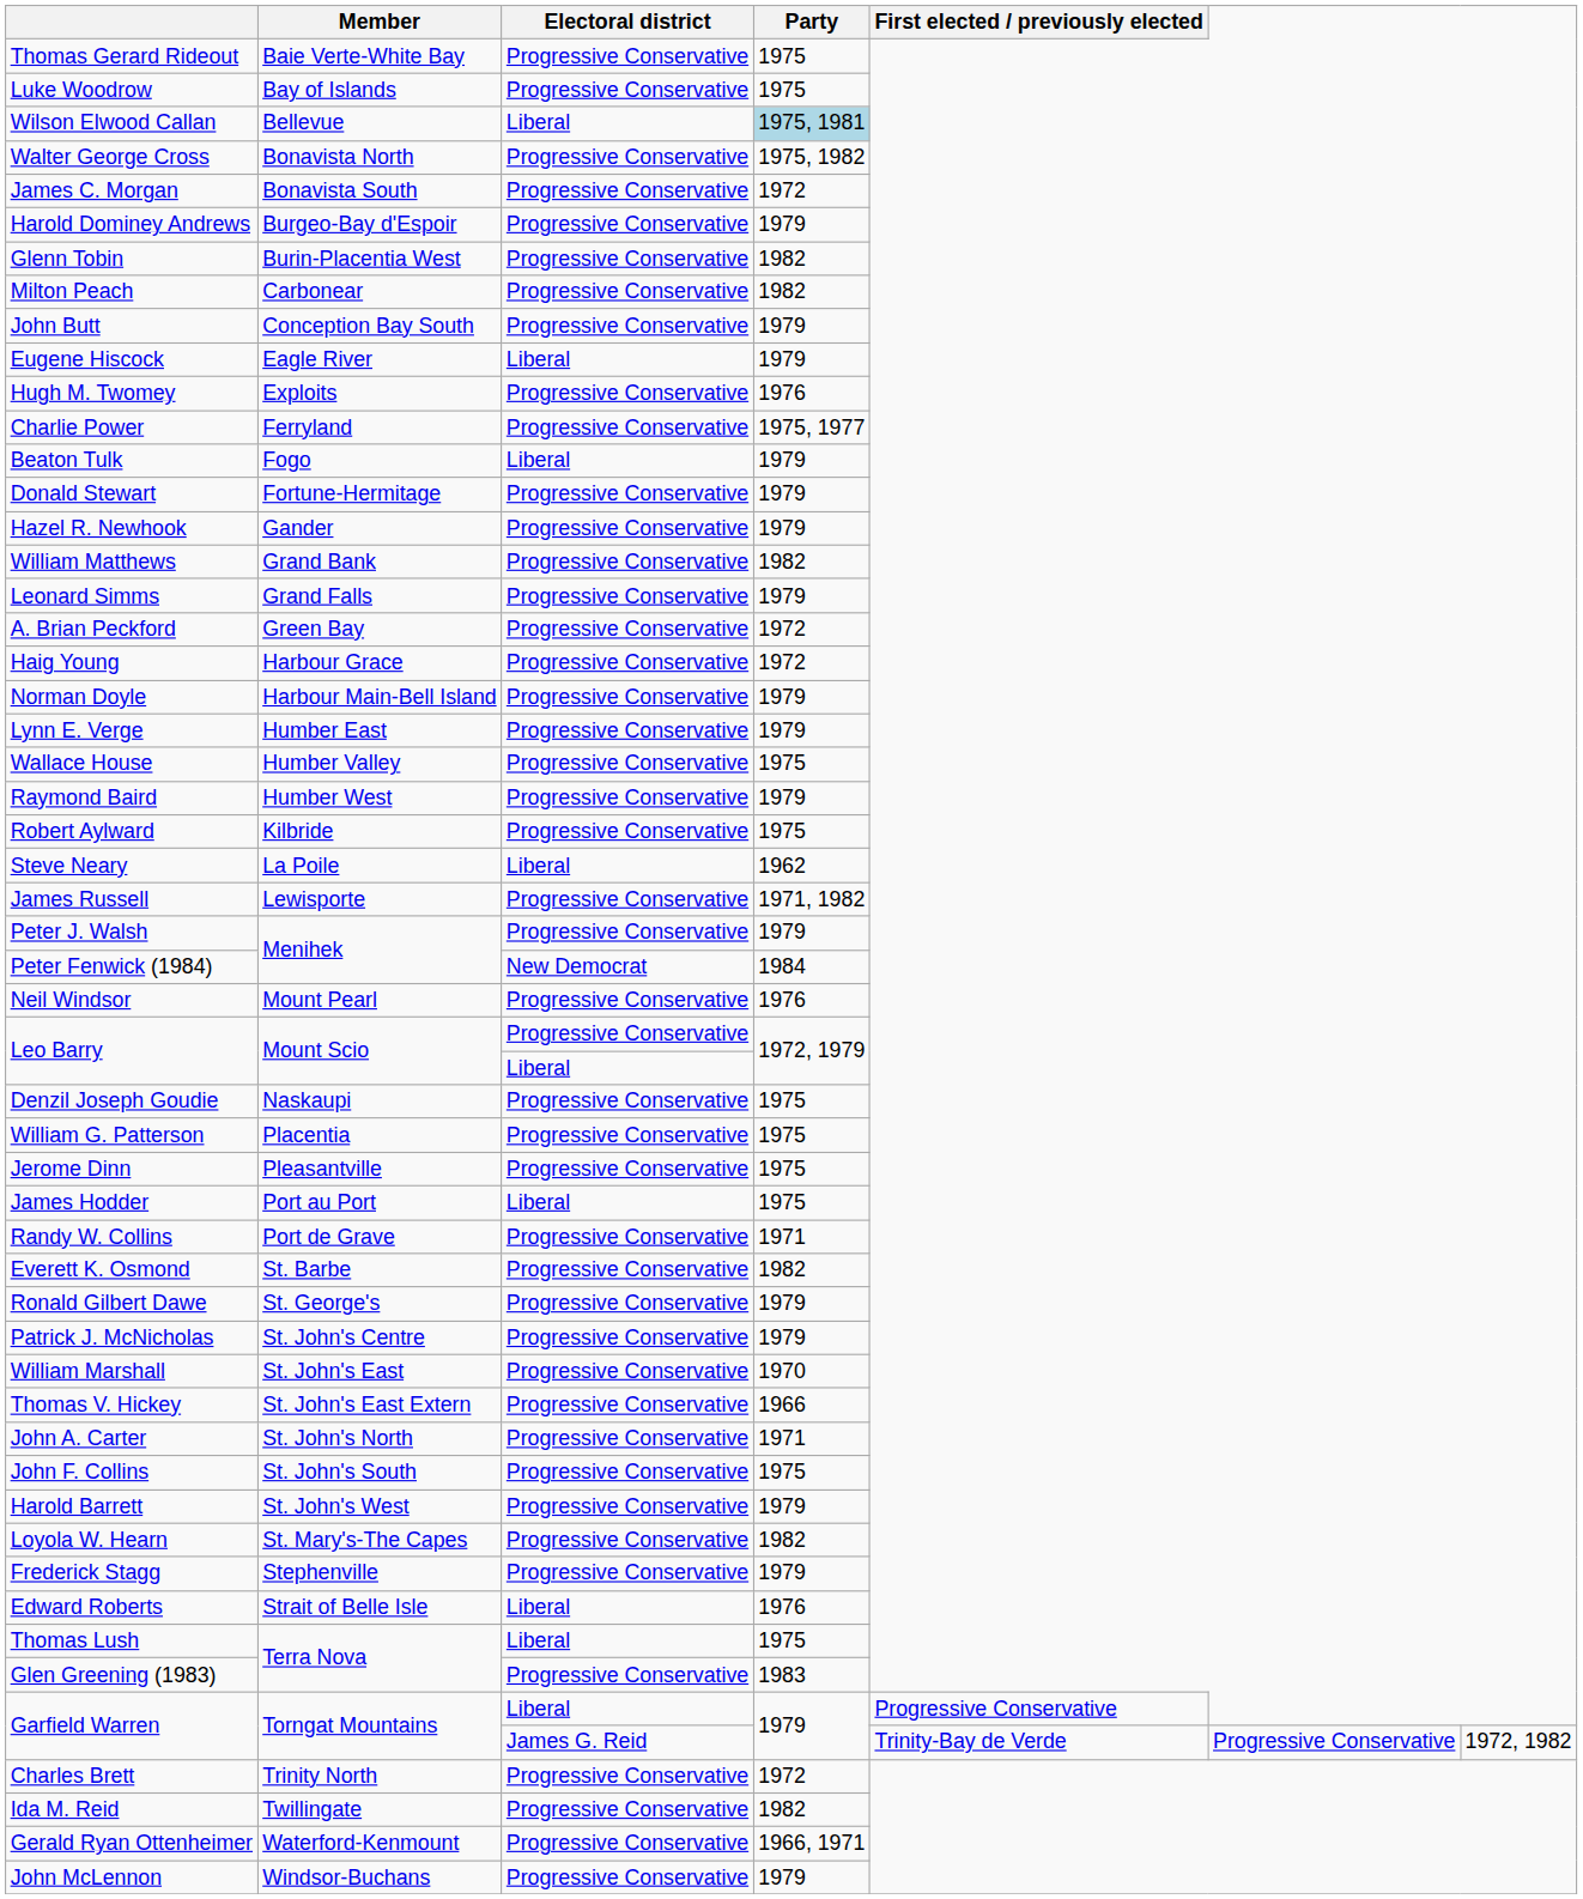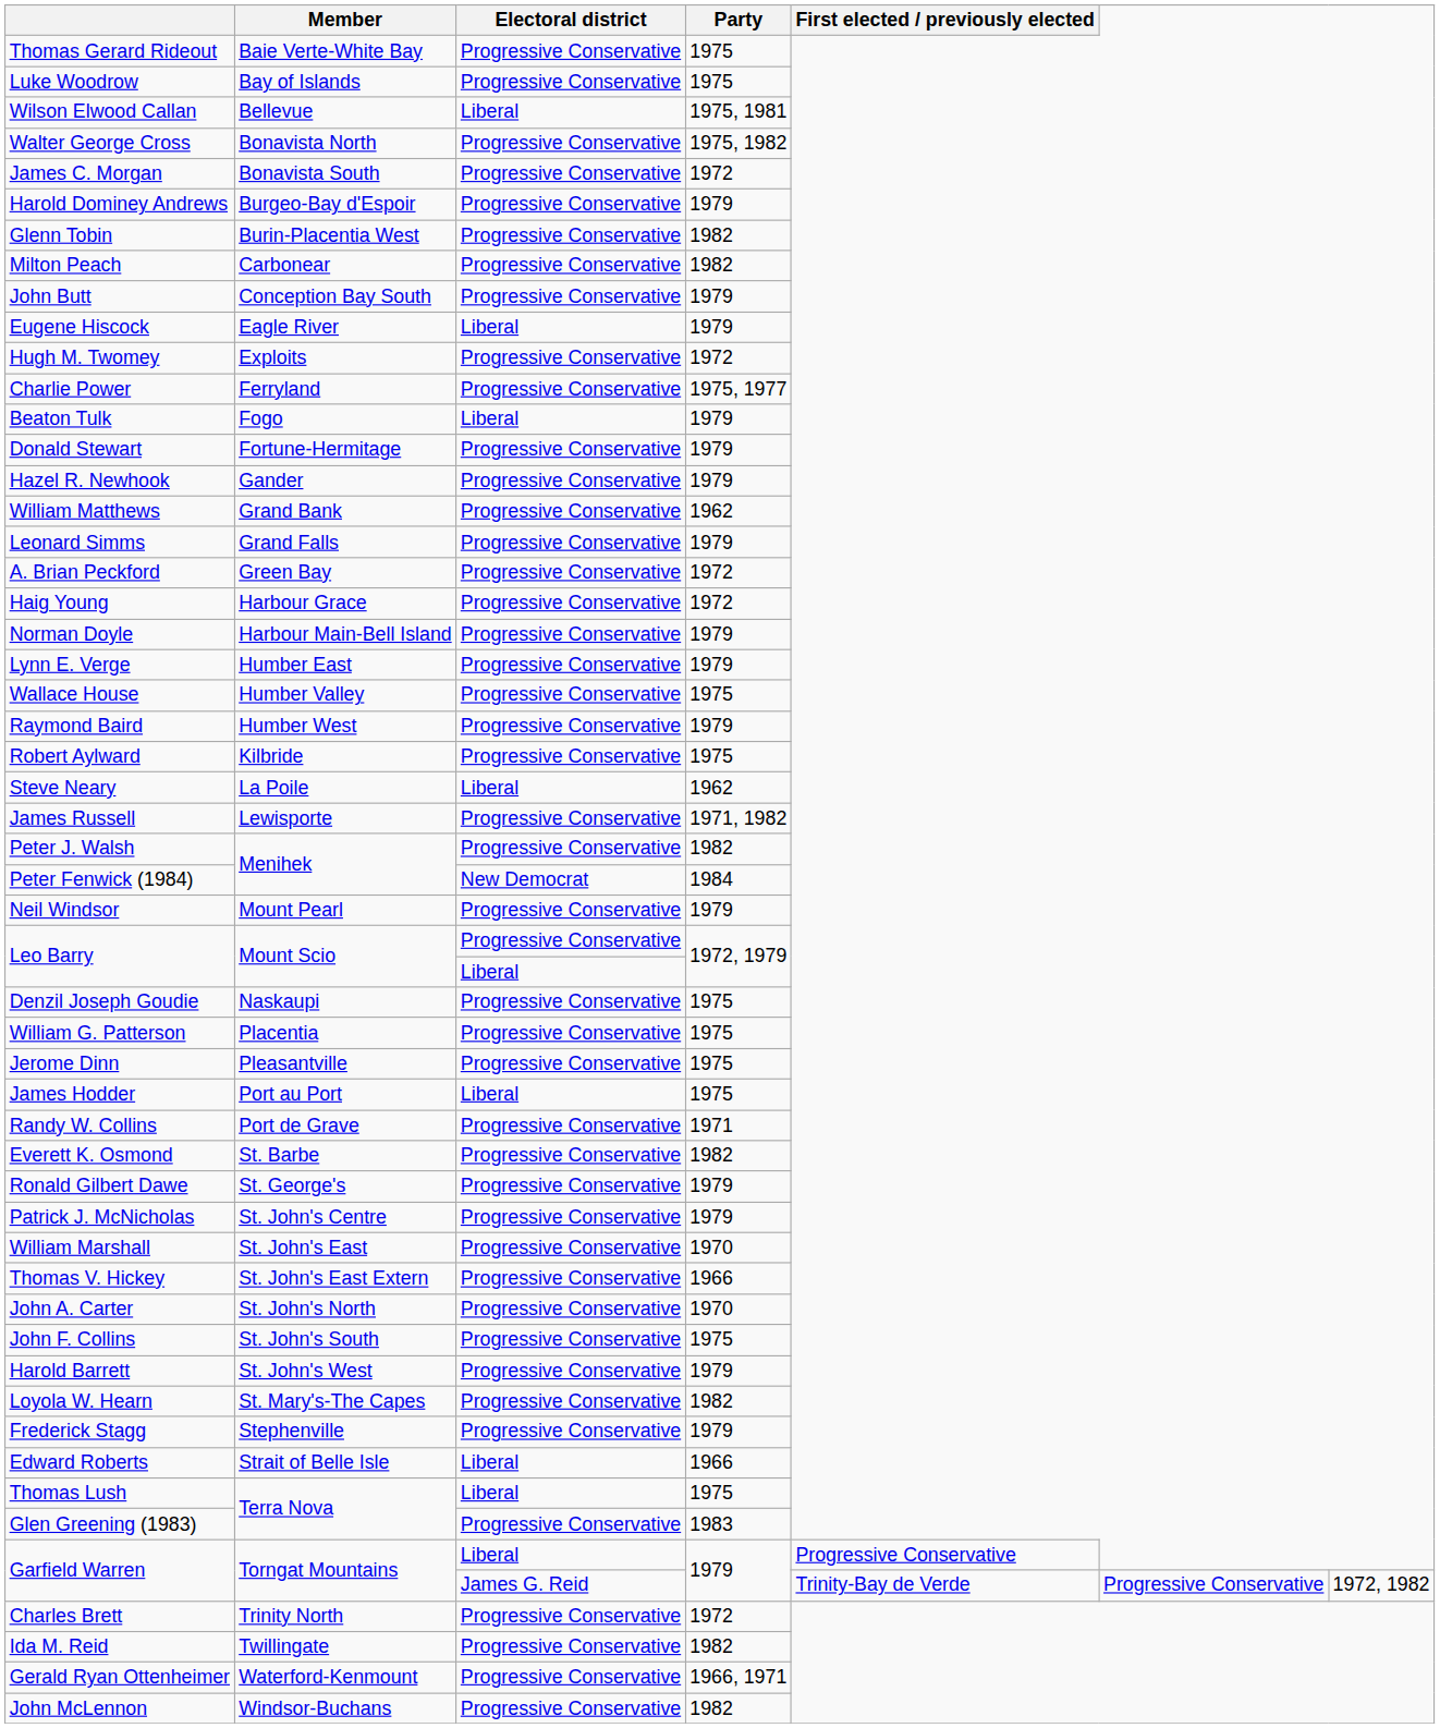 <table class="wikitable sortable">
 <tr>
 <th></th>
 <th>Member</th>
 <th>Electoral district</th>
 <th>Party</th>
 <th>First elected / previously elected</th>
 </tr>
 <tr>
 <td><a href='#'>Thomas Gerard Rideout</a></td>
 <td><a href='#'>Baie Verte-White Bay</a></td>
 <td><a href='#'>Progressive Conservative</a></td>
 <td>1975</td>
 </tr>
 <tr>
 <td><a href='#'>Luke Woodrow</a></td>
 <td><a href='#'>Bay of Islands</a></td>
 <td><a href='#'>Progressive Conservative</a></td>
 <td>1975</td>
 </tr>
 <tr>
 <td><a href='#'>Wilson Elwood Callan</a></td>
 <td><a href='#'>Bellevue</a></td>
 <td><a href='#'>Liberal</a></td>
-<td style="background: lightblue;">1975, 1981</td>
+<td>1975, 1981</td>
 </tr>
 <tr>
 <td><a href='#'>Walter George Cross</a></td>
 <td><a href='#'>Bonavista North</a></td>
 <td><a href='#'>Progressive Conservative</a></td>
 <td>1975, 1982</td>
 </tr>
 <tr>
 <td><a href='#'>James C. Morgan</a></td>
 <td><a href='#'>Bonavista South</a></td>
 <td><a href='#'>Progressive Conservative</a></td>
 <td>1972</td>
 </tr>
 <tr>
 <td><a href='#'>Harold Dominey Andrews</a></td>
 <td><a href='#'>Burgeo-Bay d'Espoir</a></td>
 <td><a href='#'>Progressive Conservative</a></td>
 <td>1979</td>
 </tr>
 <tr>
 <td><a href='#'>Glenn Tobin</a></td>
 <td><a href='#'>Burin-Placentia West</a></td>
 <td><a href='#'>Progressive Conservative</a></td>
 <td>1982</td>
 </tr>
 <tr>
 <td><a href='#'>Milton Peach</a></td>
 <td><a href='#'>Carbonear</a></td>
 <td><a href='#'>Progressive Conservative</a></td>
 <td>1982</td>
 </tr>
 <tr>
 <td><a href='#'>John Butt</a></td>
 <td><a href='#'>Conception Bay South</a></td>
 <td><a href='#'>Progressive Conservative</a></td>
 <td>1979</td>
 </tr>
 <tr>
 <td><a href='#'>Eugene Hiscock</a></td>
 <td><a href='#'>Eagle River</a></td>
 <td><a href='#'>Liberal</a></td>
 <td>1979</td>
 </tr>
 <tr>
 <td><a href='#'>Hugh M. Twomey</a></td>
 <td><a href='#'>Exploits</a></td>
 <td><a href='#'>Progressive Conservative</a></td>
-<td>1976</td>
+<td>1972</td>
 </tr>
 <tr>
 <td><a href='#'>Charlie Power</a></td>
 <td><a href='#'>Ferryland</a></td>
 <td><a href='#'>Progressive Conservative</a></td>
 <td>1975, 1977</td>
 </tr>
 <tr>
 <td><a href='#'>Beaton Tulk</a></td>
 <td><a href='#'>Fogo</a></td>
 <td><a href='#'>Liberal</a></td>
 <td>1979</td>
 </tr>
 <tr>
 <td><a href='#'>Donald Stewart</a></td>
 <td><a href='#'>Fortune-Hermitage</a></td>
 <td><a href='#'>Progressive Conservative</a></td>
 <td>1979</td>
 </tr>
 <tr>
 <td><a href='#'>Hazel R. Newhook</a></td>
 <td><a href='#'>Gander</a></td>
 <td><a href='#'>Progressive Conservative</a></td>
 <td>1979</td>
 </tr>
 <tr>
 <td><a href='#'>William Matthews</a></td>
 <td><a href='#'>Grand Bank</a></td>
 <td><a href='#'>Progressive Conservative</a></td>
-<td>1982</td>
+<td>1962</td>
 </tr>
 <tr>
 <td><a href='#'>Leonard Simms</a></td>
 <td><a href='#'>Grand Falls</a></td>
 <td><a href='#'>Progressive Conservative</a></td>
 <td>1979</td>
 </tr>
 <tr>
 <td><a href='#'>A. Brian Peckford</a></td>
 <td><a href='#'>Green Bay</a></td>
 <td><a href='#'>Progressive Conservative</a></td>
 <td>1972</td>
 </tr>
 <tr>
 <td><a href='#'>Haig Young</a></td>
 <td><a href='#'>Harbour Grace</a></td>
 <td><a href='#'>Progressive Conservative</a></td>
 <td>1972</td>
 </tr>
 <tr>
 <td><a href='#'>Norman Doyle</a></td>
 <td><a href='#'>Harbour Main-Bell Island</a></td>
 <td><a href='#'>Progressive Conservative</a></td>
 <td>1979</td>
 </tr>
 <tr>
 <td><a href='#'>Lynn E. Verge</a></td>
 <td><a href='#'>Humber East</a></td>
 <td><a href='#'>Progressive Conservative</a></td>
 <td>1979</td>
 </tr>
 <tr>
 <td><a href='#'>Wallace House</a></td>
 <td><a href='#'>Humber Valley</a></td>
 <td><a href='#'>Progressive Conservative</a></td>
 <td>1975</td>
 </tr>
 <tr>
 <td><a href='#'>Raymond Baird</a></td>
 <td><a href='#'>Humber West</a></td>
 <td><a href='#'>Progressive Conservative</a></td>
 <td>1979</td>
 </tr>
 <tr>
 <td><a href='#'>Robert Aylward</a></td>
 <td><a href='#'>Kilbride</a></td>
 <td><a href='#'>Progressive Conservative</a></td>
 <td>1975</td>
 </tr>
 <tr>
 <td><a href='#'>Steve Neary</a></td>
 <td><a href='#'>La Poile</a></td>
 <td><a href='#'>Liberal</a></td>
 <td>1962</td>
 </tr>
 <tr>
 <td><a href='#'>James Russell</a></td>
 <td><a href='#'>Lewisporte</a></td>
 <td><a href='#'>Progressive Conservative</a></td>
 <td>1971, 1982</td>
 </tr>
 <tr>
 <td><a href='#'>Peter J. Walsh</a></td>
 <td rowspan=2><a href='#'>Menihek</a></td>
 <td><a href='#'>Progressive Conservative</a></td>
-<td>1979</td>
+<td>1982</td>
 </tr>
 <tr>
 <td><a href='#'>Peter Fenwick</a> (1984)</td>
 <td><a href='#'>New Democrat</a></td>
 <td>1984</td>
 </tr>
 <tr>
 <td><a href='#'>Neil Windsor</a></td>
 <td><a href='#'>Mount Pearl</a></td>
 <td><a href='#'>Progressive Conservative</a></td>
-<td>1976</td>
+<td>1979</td>
 </tr>
 <tr>
 <td rowspan=2><a href='#'>Leo Barry</a></td>
 <td rowspan=2><a href='#'>Mount Scio</a></td>
 <td><a href='#'>Progressive Conservative</a></td>
 <td rowspan=2>1972, 1979</td>
 </tr>
 <tr>
 <td><a href='#'>Liberal</a></td>
 </tr>
 <tr>
 <td><a href='#'>Denzil Joseph Goudie</a></td>
 <td><a href='#'>Naskaupi</a></td>
 <td><a href='#'>Progressive Conservative</a></td>
 <td>1975</td>
 </tr>
 <tr>
 <td><a href='#'>William G. Patterson</a></td>
 <td><a href='#'>Placentia</a></td>
 <td><a href='#'>Progressive Conservative</a></td>
 <td>1975</td>
 </tr>
 <tr>
 <td><a href='#'>Jerome Dinn</a></td>
 <td><a href='#'>Pleasantville</a></td>
 <td><a href='#'>Progressive Conservative</a></td>
 <td>1975</td>
 </tr>
 <tr>
 <td><a href='#'>James Hodder</a></td>
 <td><a href='#'>Port au Port</a></td>
 <td><a href='#'>Liberal</a></td>
 <td>1975</td>
 </tr>
 <tr>
 <td><a href='#'>Randy W. Collins</a></td>
 <td><a href='#'>Port de Grave</a></td>
 <td><a href='#'>Progressive Conservative</a></td>
 <td>1971</td>
 </tr>
 <tr>
 <td><a href='#'>Everett K. Osmond</a></td>
 <td><a href='#'>St. Barbe</a></td>
 <td><a href='#'>Progressive Conservative</a></td>
 <td>1982</td>
 </tr>
 <tr>
 <td><a href='#'>Ronald Gilbert Dawe</a></td>
 <td><a href='#'>St. George's</a></td>
 <td><a href='#'>Progressive Conservative</a></td>
 <td>1979</td>
 </tr>
 <tr>
 <td><a href='#'>Patrick J. McNicholas</a></td>
 <td><a href='#'>St. John's Centre</a></td>
 <td><a href='#'>Progressive Conservative</a></td>
 <td>1979</td>
 </tr>
 <tr>
 <td><a href='#'>William Marshall</a></td>
 <td><a href='#'>St. John's East</a></td>
 <td><a href='#'>Progressive Conservative</a></td>
 <td>1970</td>
 </tr>
 <tr>
 <td><a href='#'>Thomas V. Hickey</a></td>
 <td><a href='#'>St. John's East Extern</a></td>
 <td><a href='#'>Progressive Conservative</a></td>
 <td>1966</td>
 </tr>
 <tr>
 <td><a href='#'>John A. Carter</a></td>
 <td><a href='#'>St. John's North</a></td>
 <td><a href='#'>Progressive Conservative</a></td>
-<td>1971</td>
+<td>1970</td>
 </tr>
 <tr>
 <td><a href='#'>John F. Collins</a></td>
 <td><a href='#'>St. John's South</a></td>
 <td><a href='#'>Progressive Conservative</a></td>
 <td>1975</td>
 </tr>
 <tr>
 <td><a href='#'>Harold Barrett</a></td>
 <td><a href='#'>St. John's West</a></td>
 <td><a href='#'>Progressive Conservative</a></td>
 <td>1979</td>
 </tr>
 <tr>
 <td><a href='#'>Loyola W. Hearn</a></td>
 <td><a href='#'>St. Mary's-The Capes</a></td>
 <td><a href='#'>Progressive Conservative</a></td>
 <td>1982</td>
 </tr>
 <tr>
 <td><a href='#'>Frederick Stagg</a></td>
 <td><a href='#'>Stephenville</a></td>
 <td><a href='#'>Progressive Conservative</a></td>
 <td>1979</td>
 </tr>
 <tr>
 <td><a href='#'>Edward Roberts</a></td>
 <td><a href='#'>Strait of Belle Isle</a></td>
 <td><a href='#'>Liberal</a></td>
-<td>1976</td>
+<td>1966</td>
 </tr>
 <tr>
 <td><a href='#'>Thomas Lush</a></td>
 <td rowspan=2><a href='#'>Terra Nova</a></td>
 <td><a href='#'>Liberal</a></td>
 <td>1975</td>
 </tr>
 <tr>
 <td><a href='#'>Glen Greening</a> (1983)</td>
 <td><a href='#'>Progressive Conservative</a></td>
 <td>1983</td>
 </tr>
 <tr>
 <td rowspan=2><a href='#'>Garfield Warren</a></td>
 <td rowspan=2><a href='#'>Torngat Mountains</a></td>
 <td><a href='#'>Liberal</a></td>
 <td rowspan=2>1979<br></td>
 <td><a href='#'>Progressive Conservative</a></td>
 </tr>
 <tr>
 <td><a href='#'>James G. Reid</a></td>
 <td><a href='#'>Trinity-Bay de Verde</a></td>
 <td><a href='#'>Progressive Conservative</a></td>
 <td>1972, 1982</td>
 </tr>
 <tr>
 <td><a href='#'>Charles Brett</a></td>
 <td><a href='#'>Trinity North</a></td>
 <td><a href='#'>Progressive Conservative</a></td>
 <td>1972</td>
 </tr>
 <tr>
 <td><a href='#'>Ida M. Reid</a></td>
 <td><a href='#'>Twillingate</a></td>
 <td><a href='#'>Progressive Conservative</a></td>
 <td>1982</td>
 </tr>
 <tr>
 <td><a href='#'>Gerald Ryan Ottenheimer</a></td>
 <td><a href='#'>Waterford-Kenmount</a></td>
 <td><a href='#'>Progressive Conservative</a></td>
 <td>1966, 1971</td>
 </tr>
 <tr>
 <td><a href='#'>John McLennon</a></td>
 <td><a href='#'>Windsor-Buchans</a></td>
 <td><a href='#'>Progressive Conservative</a></td>
-<td>1979</td>
+<td>1982</td>
 </tr>
 </table>
